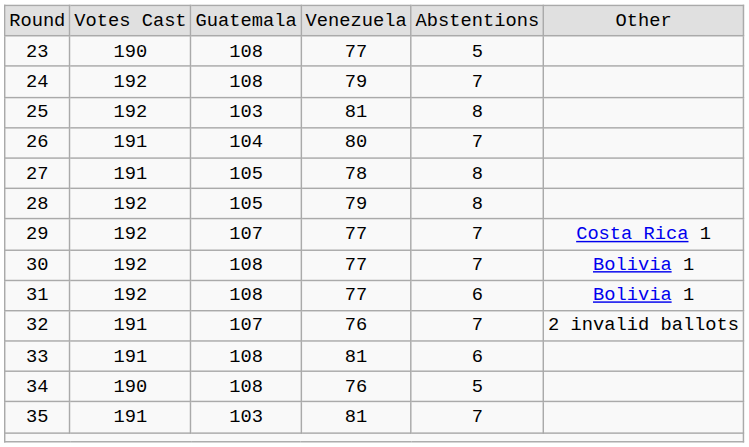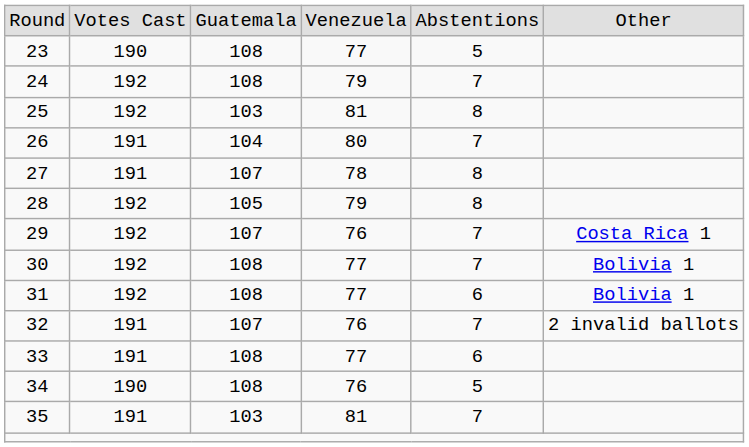 <table class="wikitable" style="float:Left; empty-cells:show;">
 <tr bgcolor="e0e0e0" align=center>
 <td>Round</td>
 <td>Votes Cast</td>
 <td>Guatemala</td>
 <td>Venezuela</td>
 <td>Abstentions</td>
 <td>Other</td>
 </tr>
 <tr align=center>
 <td>23</td>
 <td>190</td>
 <td>108</td>
 <td>77</td>
 <td>5</td>
 <td></td>
 </tr>
 <tr align=center>
 <td>24</td>
 <td>192</td>
 <td>108</td>
 <td>79</td>
 <td>7</td>
 <td></td>
 </tr>
 <tr align=center>
 <td>25</td>
 <td>192</td>
 <td>103</td>
 <td>81</td>
 <td>8</td>
 <td></td>
 </tr>
 <tr align=center>
 <td>26</td>
 <td>191</td>
 <td>104</td>
 <td>80</td>
 <td>7</td>
 <td></td>
 </tr>
 <tr align=center>
 <td>27</td>
 <td>191</td>
-<td>105</td>
+<td>107</td>
 <td>78</td>
 <td>8</td>
 <td></td>
 </tr>
 <tr align=center>
 <td>28</td>
 <td>192</td>
 <td>105</td>
 <td>79</td>
 <td>8</td>
 <td></td>
 </tr>
 <tr align=center>
 <td>29</td>
 <td>192</td>
 <td>107</td>
-<td>77</td>
+<td>76</td>
 <td>7</td>
 <td><a href='#'>Costa Rica</a> 1</td>
 </tr>
 <tr align=center>
 <td>30</td>
 <td>192</td>
 <td>108</td>
 <td>77</td>
 <td>7</td>
 <td><a href='#'>Bolivia</a> 1</td>
 </tr>
 <tr align=center>
 <td>31</td>
 <td>192</td>
 <td>108</td>
 <td>77</td>
 <td>6</td>
 <td><a href='#'>Bolivia</a> 1</td>
 </tr>
 <tr align=center>
 <td>32</td>
 <td>191</td>
 <td>107</td>
 <td>76</td>
 <td>7</td>
 <td>2 invalid ballots</td>
 </tr>
 <tr align=center>
 <td>33</td>
 <td>191</td>
 <td>108</td>
-<td>81</td>
+<td>77</td>
 <td>6</td>
 <td></td>
 </tr>
 <tr align=center>
 <td>34</td>
 <td>190</td>
 <td>108</td>
 <td>76</td>
 <td>5</td>
 <td></td>
 </tr>
 <tr align=center>
 <td>35</td>
 <td>191</td>
 <td>103</td>
 <td>81</td>
 <td>7</td>
 <td></td>
 </tr>
 <tr>
 <td colspan="6"></td>
 </tr>
 </table>
